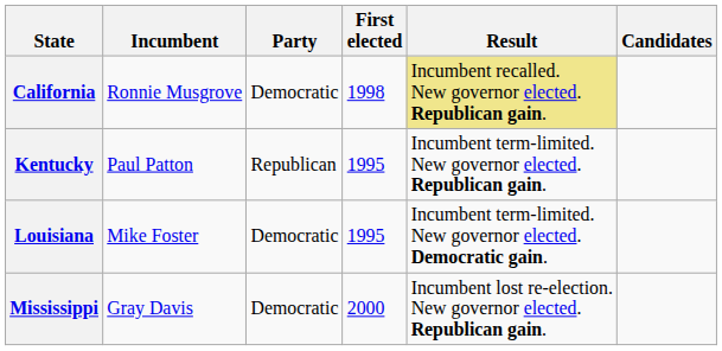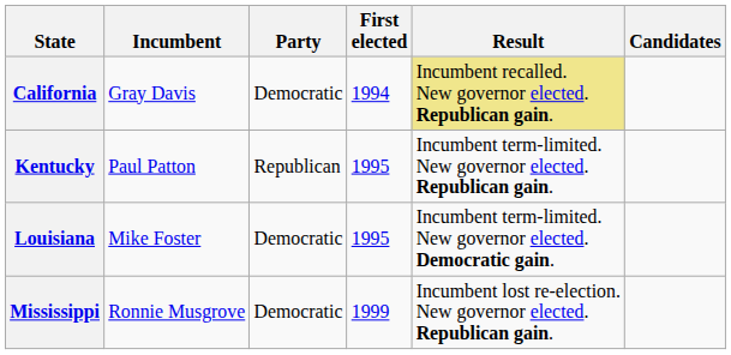 <table class="wikitable sortable">
 <tr valign=bottom>
 <th>State</th>
 <th>Incumbent</th>
 <th>Party</th>
 <th>First<br>elected</th>
 <th>Result</th>
 <th>Candidates</th>
 </tr>
 <tr>
 <th><a href='#'>California<br></a></th>
-<td><a href='#'>Ronnie Musgrove</a></td>
+<td><a href='#'>Gray Davis</a></td>
 <td>Democratic</td>
-<td><a href='#'>1998</a></td>
+<td><a href='#'>1994</a></td>
 <td style="background: khaki;">Incumbent recalled.<br>New governor <a href='#'>elected</a>.<br><strong>Republican gain</strong>.</td>
 <td nowrap><strong></strong><strong></strong></td>
 </tr>
 <tr>
 <th><a href='#'>Kentucky</a></th>
 <td><a href='#'>Paul Patton</a></td>
 <td>Republican</td>
 <td><a href='#'>1995</a></td>
 <td>Incumbent term-limited.<br>New governor <a href='#'>elected</a>.<br><strong>Republican gain</strong>.</td>
 <td nowrap></td>
 </tr>
 <tr>
 <th><a href='#'>Louisiana</a></th>
 <td><a href='#'>Mike Foster</a></td>
 <td>Democratic</td>
 <td><a href='#'>1995</a></td>
 <td>Incumbent term-limited.<br>New governor <a href='#'>elected</a>.<br><strong>Democratic gain</strong>.</td>
 <td nowrap></td>
 </tr>
 <tr>
 <th><a href='#'>Mississippi</a></th>
-<td><a href='#'>Gray Davis</a></td>
+<td><a href='#'>Ronnie Musgrove</a></td>
 <td>Democratic</td>
-<td><a href='#'>2000</a></td>
+<td><a href='#'>1999</a></td>
 <td>Incumbent lost re-election.<br>New governor <a href='#'>elected</a>.<br><strong>Republican gain</strong>.</td>
 <td nowrap></td>
 </tr>
 </table>
